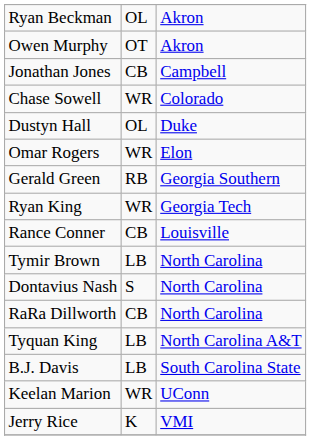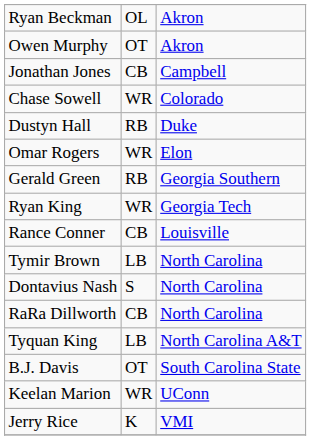 <table class="wikitable">
 <tr>
 </tr>
 <tr>
 <td>Ryan Beckman</td>
 <td>OL</td>
 <td><a href='#'>Akron</a></td>
 </tr>
 <tr>
 <td>Owen Murphy</td>
 <td>OT</td>
 <td><a href='#'>Akron</a></td>
 </tr>
 <tr>
 <td>Jonathan Jones</td>
 <td>CB</td>
 <td><a href='#'>Campbell</a></td>
 </tr>
 <tr>
 <td>Chase Sowell</td>
 <td>WR</td>
 <td><a href='#'>Colorado</a></td>
 </tr>
 <tr>
 <td>Dustyn Hall</td>
-<td>OL</td>
+<td>RB</td>
 <td><a href='#'>Duke</a></td>
 </tr>
 <tr>
 <td>Omar Rogers</td>
 <td>WR</td>
 <td><a href='#'>Elon</a></td>
 </tr>
 <tr>
 <td>Gerald Green</td>
 <td>RB</td>
 <td><a href='#'>Georgia Southern</a></td>
 </tr>
 <tr>
 <td>Ryan King</td>
 <td>WR</td>
 <td><a href='#'>Georgia Tech</a></td>
 </tr>
 <tr>
 <td>Rance Conner</td>
 <td>CB</td>
 <td><a href='#'>Louisville</a></td>
 </tr>
 <tr>
 <td>Tymir Brown</td>
 <td>LB</td>
 <td><a href='#'>North Carolina</a></td>
 </tr>
 <tr>
 <td>Dontavius Nash</td>
 <td>S</td>
 <td><a href='#'>North Carolina</a></td>
 </tr>
 <tr>
 <td>RaRa Dillworth</td>
 <td>CB</td>
 <td><a href='#'>North Carolina</a></td>
 </tr>
 <tr>
 <td>Tyquan King</td>
 <td>LB</td>
 <td><a href='#'>North Carolina A&T</a></td>
 </tr>
 <tr>
 <td>B.J. Davis</td>
-<td>LB</td>
+<td>OT</td>
 <td><a href='#'>South Carolina State</a></td>
 </tr>
 <tr>
 <td>Keelan Marion</td>
 <td>WR</td>
 <td><a href='#'>UConn</a></td>
 </tr>
 <tr>
 <td>Jerry Rice</td>
 <td>K</td>
 <td><a href='#'>VMI</a></td>
 </tr>
 <tr>
 </tr>
 <tr>
 </tr>
 </table>
